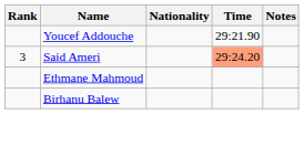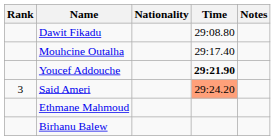 <table class="wikitable sortable" style="text-align:center;font-size:95%">
 <tr>
 <th>Rank</th>
 <th>Name</th>
 <th>Nationality</th>
 <th>Time</th>
 <th>Notes</th>
 </tr>
 <tr>
 <td></td>
+<td align=left><a href='#'>Dawit Fikadu</a></td>
+<td align=left></td>
+<td>29:08.80</td>
+<td></td>
+</tr>
+<tr>
+<td></td>
+<td align=left><a href='#'>Mouhcine Outalha</a></td>
+<td align=left></td>
+<td>29:17.40</td>
+<td></td>
+</tr>
+<tr>
+<td></td>
 <td align=left><a href='#'>Youcef Addouche</a></td>
 <td align=left></td>
-<td>29:21.90</td>
+<td><strong>29:21.90</strong></td>
 <td></td>
 </tr>
 <tr>
 <td>3</td>
 <td align=left><a href='#'>Said Ameri</a></td>
 <td align=left></td>
 <td style="background: lightsalmon;">29:24.20</td>
 <td></td>
 </tr>
 <tr>
 <td></td>
 <td align=left><a href='#'>Ethmane Mahmoud</a></td>
 <td align=left></td>
 <td></td>
 <td></td>
 </tr>
 <tr>
 <td></td>
 <td align=left><a href='#'>Birhanu Balew</a></td>
 <td align=left></td>
 <td></td>
 <td></td>
 </tr>
 </table>
